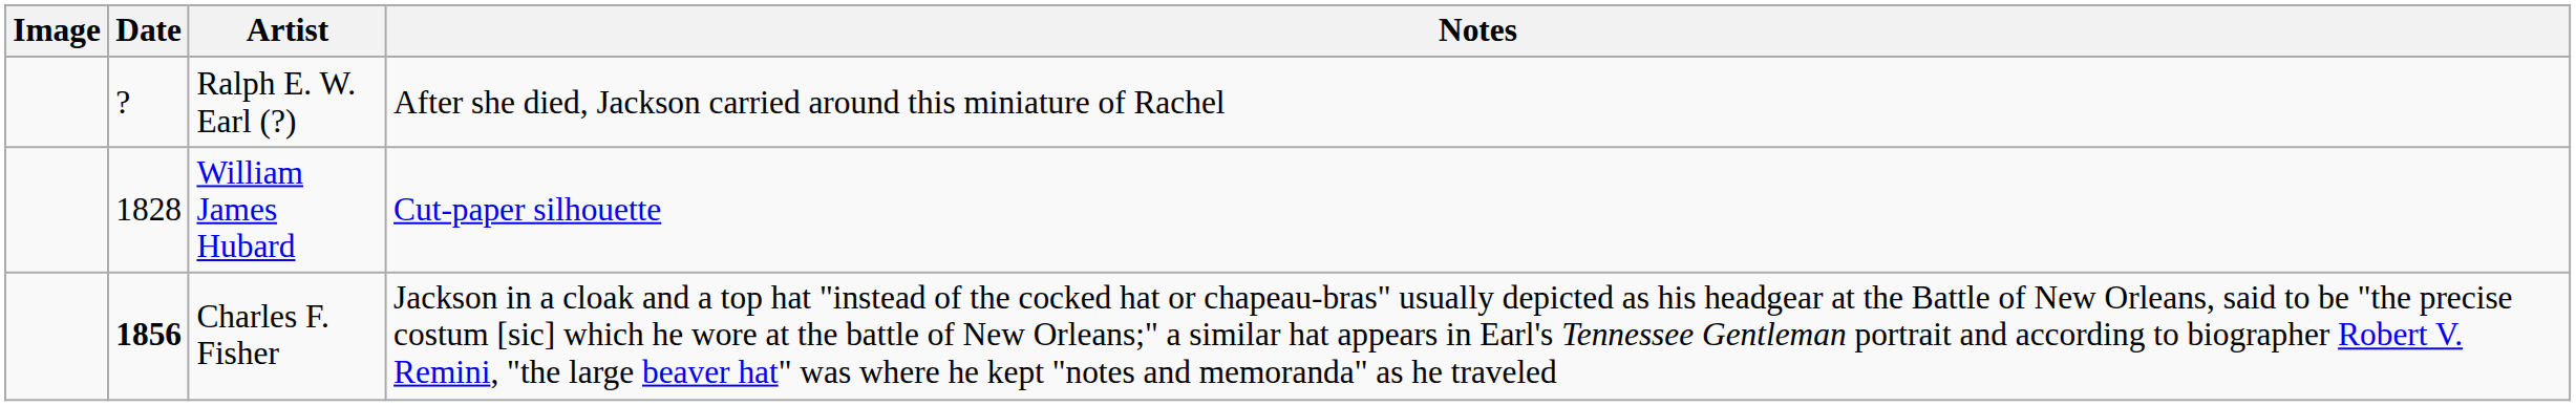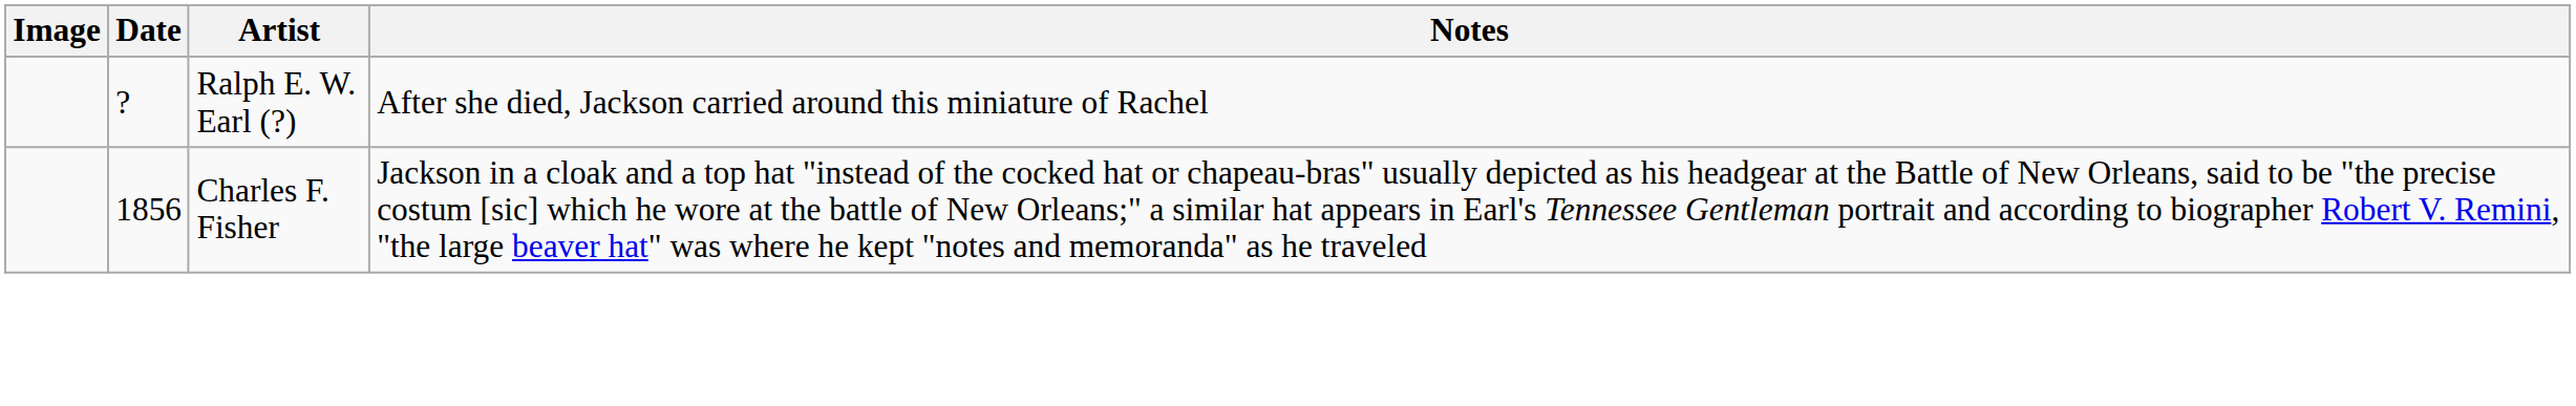 <table class="wikitable sortable">
 <tr>
 <th class="unsortable">Image</th>
 <th data-sort-type="number">Date</th>
 <th data-sort-type="text">Artist</th>
 <th class="unsortable">Notes</th>
 </tr>
 <tr>
 <td></td>
 <td>?</td>
 <td>Ralph E. W. Earl (?)</td>
 <td>After she died, Jackson carried around this miniature of Rachel</td>
 </tr>
 <tr>
 <td></td>
-<td>1828</td>
-<td><a href='#'>William James Hubard</a></td>
-<td><a href='#'>Cut-paper silhouette</a></td>
-</tr>
-<tr>
-<td></td>
-<td><strong>1856</strong></td>
+<td>1856</td>
 <td>Charles F. Fisher</td>
 <td>Jackson in a cloak and a top hat "instead of the cocked hat or chapeau-bras" usually depicted as his headgear at the Battle of New Orleans, said to be "the precise costum [sic] which he wore at the battle of New Orleans;" a similar hat appears in Earl's <em>Tennessee Gentleman</em> portrait and according to biographer <a href='#'>Robert V. Remini</a>, "the large <a href='#'>beaver hat</a>" was where he kept "notes and memoranda" as he traveled</td>
 </tr>
 </table>
